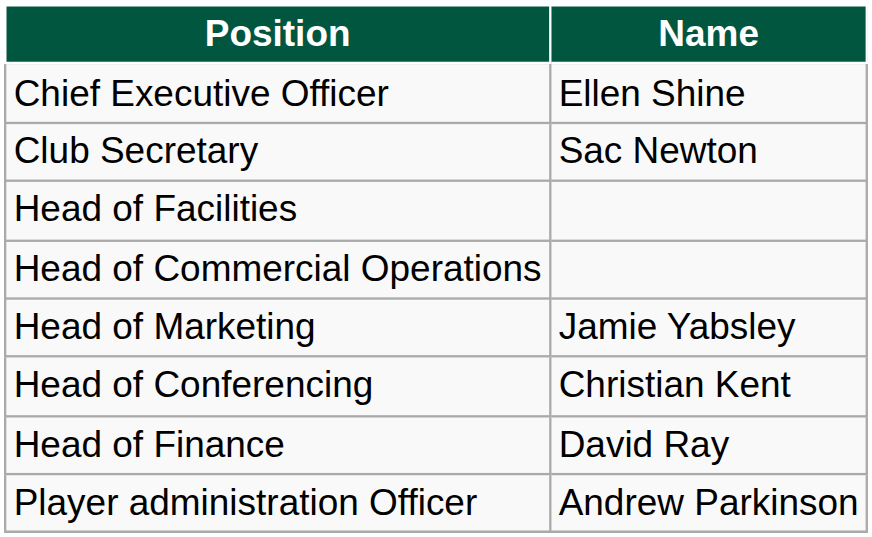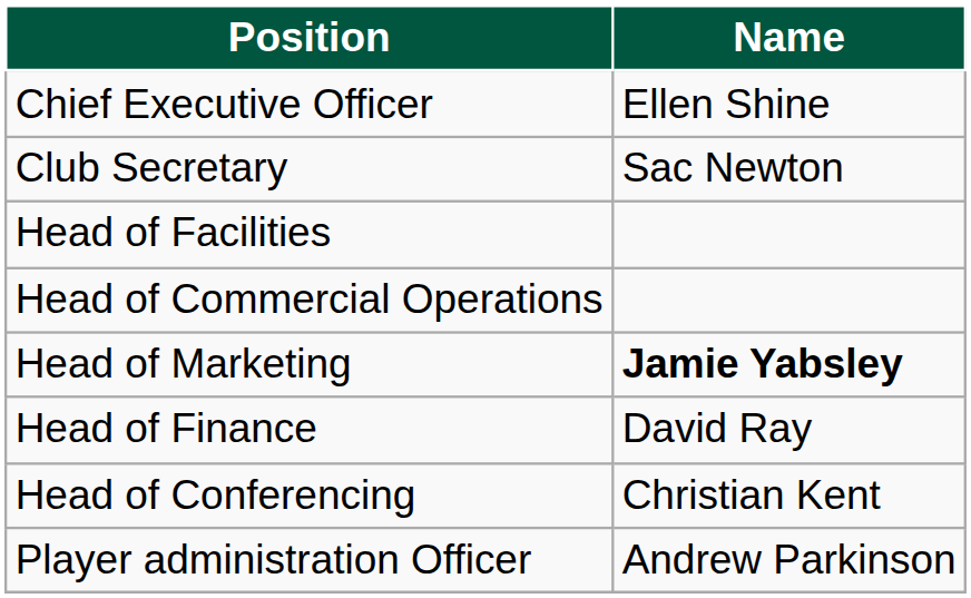 <table class="wikitable">
 <tr>
 <th style="background-color:#00563F; color:white; border:1px solid white;" scope="col">Position</th>
 <th style="background-color:#00563F; color:white; border:1px solid white;" scope="col">Name</th>
 </tr>
 <tr>
 <td>Chief Executive Officer</td>
 <td>Ellen Shine</td>
 </tr>
 <tr>
 <td>Club Secretary</td>
 <td>Sac Newton</td>
 </tr>
 <tr>
 <td>Head of Facilities</td>
 <td></td>
 </tr>
 <tr>
 <td>Head of Commercial Operations</td>
 <td></td>
 </tr>
 <tr>
 <td>Head of Marketing</td>
-<td>Jamie Yabsley</td>
+<td><strong>Jamie Yabsley</strong></td>
+</tr>
+<tr>
+<td>Head of Finance</td>
+<td>David Ray</td>
 </tr>
 <tr>
 <td>Head of Conferencing</td>
 <td>Christian Kent</td>
-</tr>
-<tr>
-<td>Head of Finance</td>
-<td>David Ray</td>
 </tr>
 <tr>
 <td>Player administration Officer</td>
 <td>Andrew Parkinson</td>
 </tr>
 <tr>
 </tr>
 </table>
